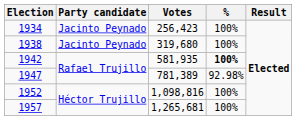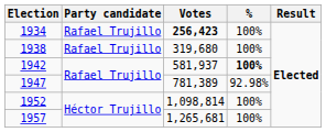 <table class=wikitable style=text-align:center>
 <tr>
 <th>Election</th>
 <th>Party candidate</th>
 <th>Votes</th>
 <th>%</th>
 <th>Result</th>
 </tr>
 <tr>
 <td><a href='#'>1934</a></td>
-<td><a href='#'>Jacinto Peynado</a></td>
-<td>256,423</td>
+<td><a href='#'>Rafael Trujillo</a></td>
+<td><strong>256,423</strong></td>
 <td>100%</td>
 <td rowspan="6"><strong>Elected</strong> </td>
 </tr>
 <tr>
 <td><a href='#'>1938</a></td>
-<td><a href='#'>Jacinto Peynado</a></td>
+<td><a href='#'>Rafael Trujillo</a></td>
 <td>319,680</td>
 <td>100%</td>
 </tr>
 <tr>
 <td><a href='#'>1942</a></td>
 <td rowspan=2><a href='#'>Rafael Trujillo</a></td>
-<td>581,935</td>
+<td>581,937</td>
 <td><strong>100%</strong></td>
 </tr>
 <tr>
 <td><a href='#'>1947</a></td>
 <td>781,389</td>
 <td>92.98%</td>
 </tr>
 <tr>
 <td><a href='#'>1952</a></td>
 <td rowspan=2><a href='#'>Héctor Trujillo</a></td>
-<td>1,098,816</td>
+<td>1,098,814</td>
 <td>100%</td>
 </tr>
 <tr>
 <td><a href='#'>1957</a></td>
 <td>1,265,681</td>
 <td>100%</td>
 </tr>
 </table>
